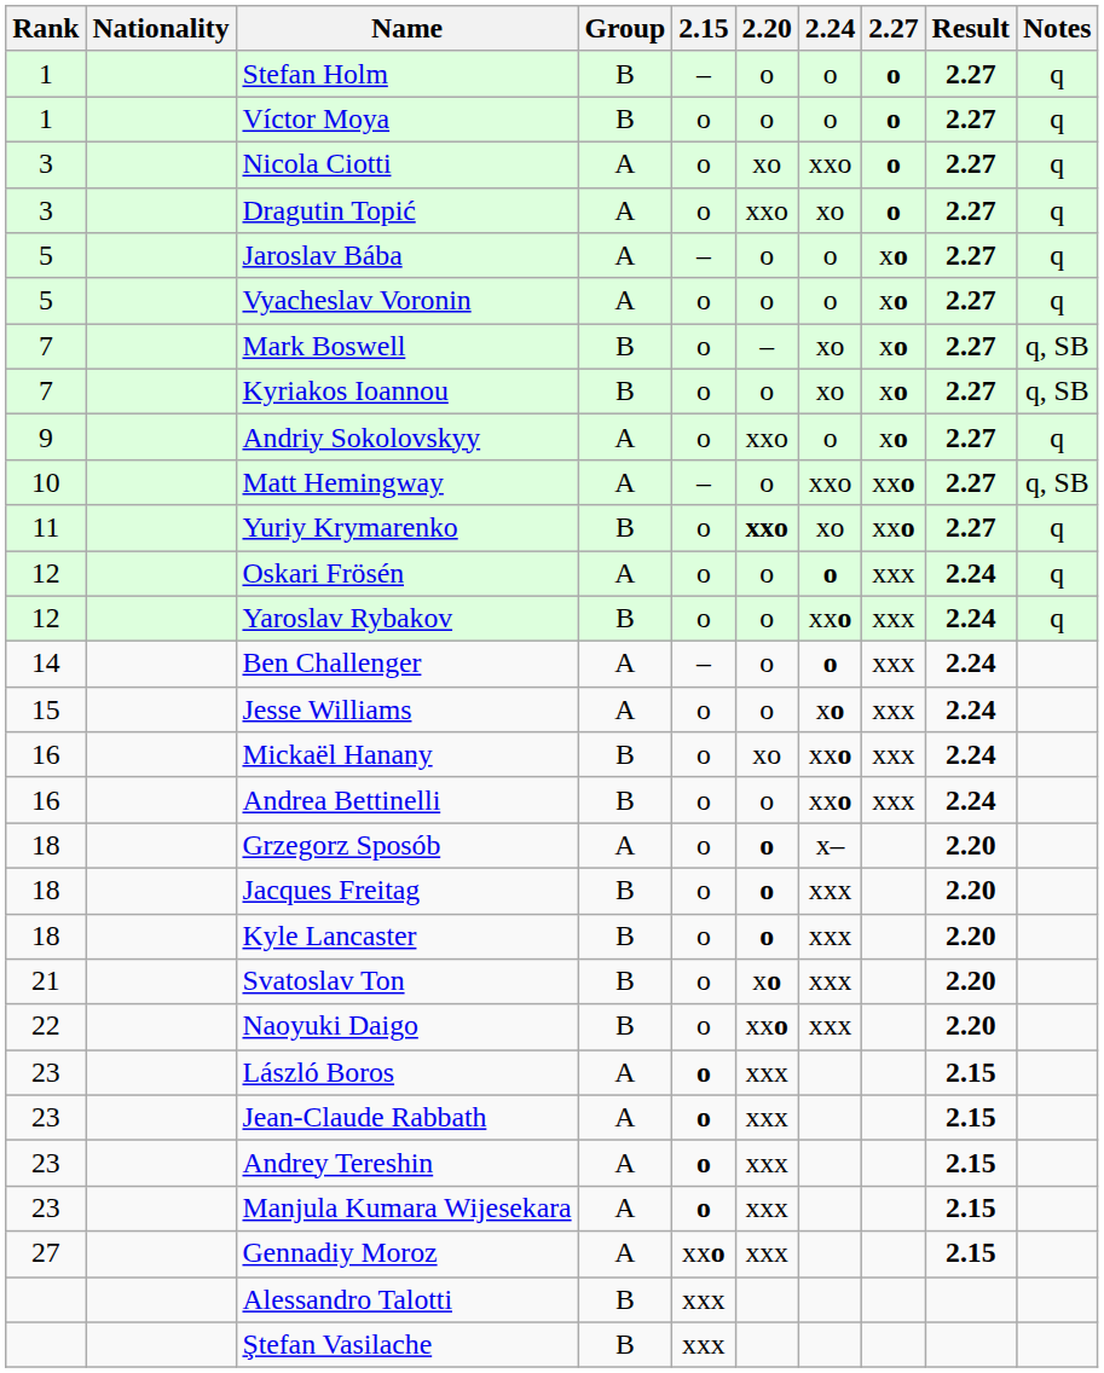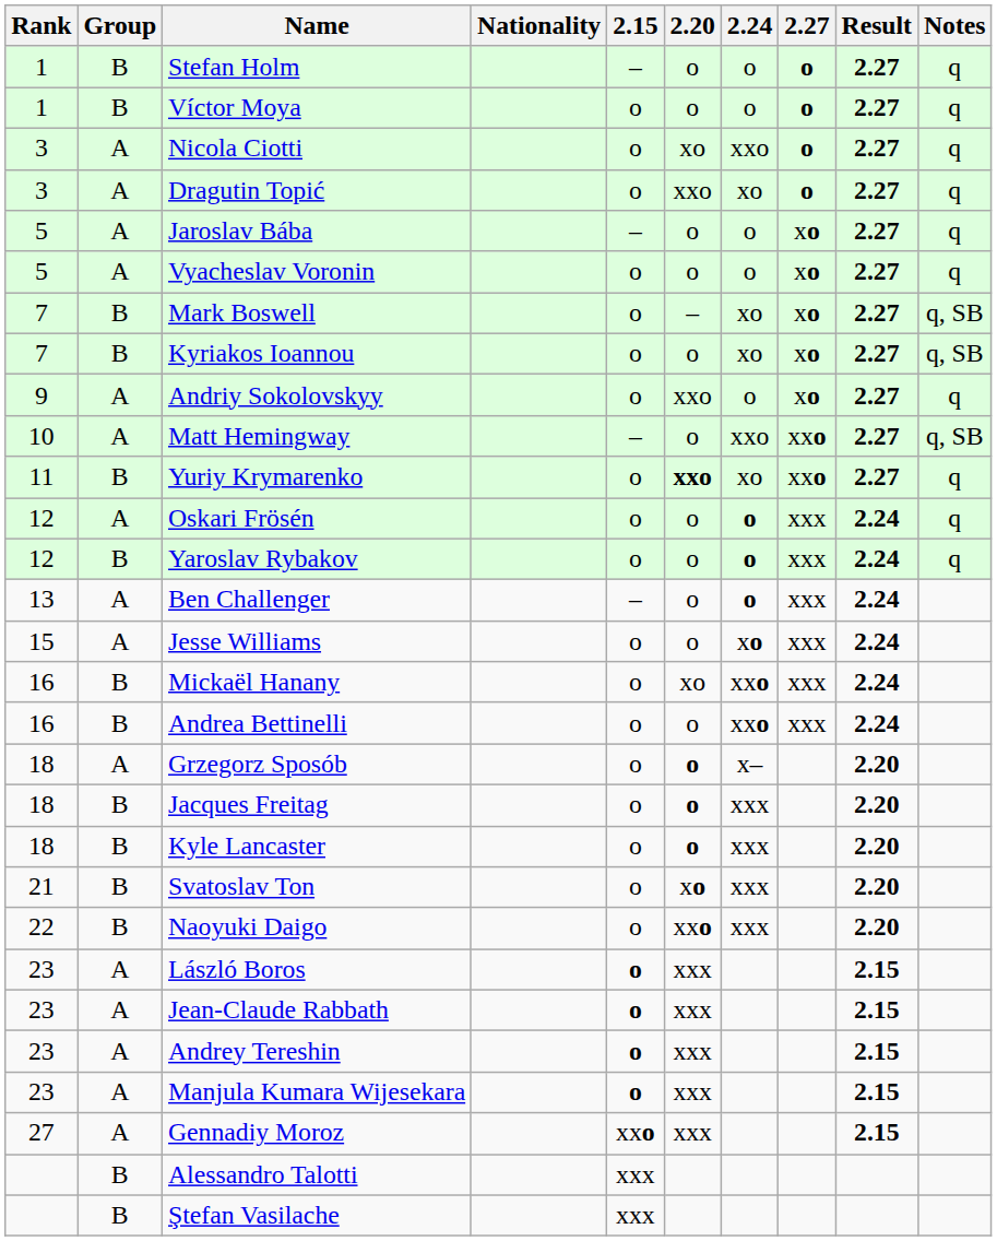 <table class="wikitable sortable" style="text-align:center">
 <tr>
 <th>Rank</th>
+<th>Group</th>
+<th>Name</th>
 <th>Nationality</th>
-<th>Name</th>
-<th>Group</th>
 <th>2.15</th>
 <th>2.20</th>
 <th>2.24</th>
 <th>2.27</th>
 <th>Result</th>
 <th>Notes</th>
 </tr>
 <tr bgcolor=ddffdd>
 <td>1</td>
+<td>B</td>
+<td align=left><a href='#'>Stefan Holm</a></td>
 <td align=left></td>
-<td align=left><a href='#'>Stefan Holm</a></td>
-<td>B</td>
 <td>–</td>
 <td>o</td>
 <td>o</td>
 <td><strong>o</strong></td>
 <td><strong>2.27</strong></td>
 <td>q</td>
 </tr>
 <tr bgcolor=ddffdd>
 <td>1</td>
+<td>B</td>
+<td align=left><a href='#'>Víctor Moya</a></td>
 <td align=left></td>
-<td align=left><a href='#'>Víctor Moya</a></td>
-<td>B</td>
 <td>o</td>
 <td>o</td>
 <td>o</td>
 <td><strong>o</strong></td>
 <td><strong>2.27</strong></td>
 <td>q</td>
 </tr>
 <tr bgcolor=ddffdd>
 <td>3</td>
+<td>A</td>
+<td align=left><a href='#'>Nicola Ciotti</a></td>
 <td align=left></td>
-<td align=left><a href='#'>Nicola Ciotti</a></td>
-<td>A</td>
 <td>o</td>
 <td>xo</td>
 <td>xxo</td>
 <td><strong>o</strong></td>
 <td><strong>2.27</strong></td>
 <td>q</td>
 </tr>
 <tr bgcolor=ddffdd>
 <td>3</td>
+<td>A</td>
+<td align=left><a href='#'>Dragutin Topić</a></td>
 <td align=left></td>
-<td align=left><a href='#'>Dragutin Topić</a></td>
-<td>A</td>
 <td>o</td>
 <td>xxo</td>
 <td>xo</td>
 <td><strong>o</strong></td>
 <td><strong>2.27</strong></td>
 <td>q</td>
 </tr>
 <tr bgcolor=ddffdd>
 <td>5</td>
+<td>A</td>
+<td align=left><a href='#'>Jaroslav Bába</a></td>
 <td align=left></td>
-<td align=left><a href='#'>Jaroslav Bába</a></td>
-<td>A</td>
 <td>–</td>
 <td>o</td>
 <td>o</td>
 <td>x<strong>o</strong></td>
 <td><strong>2.27</strong></td>
 <td>q</td>
 </tr>
 <tr bgcolor=ddffdd>
 <td>5</td>
+<td>A</td>
+<td align=left><a href='#'>Vyacheslav Voronin</a></td>
 <td align=left></td>
-<td align=left><a href='#'>Vyacheslav Voronin</a></td>
-<td>A</td>
 <td>o</td>
 <td>o</td>
 <td>o</td>
 <td>x<strong>o</strong></td>
 <td><strong>2.27</strong></td>
 <td>q</td>
 </tr>
 <tr bgcolor=ddffdd>
 <td>7</td>
+<td>B</td>
+<td align=left><a href='#'>Mark Boswell</a></td>
 <td align=left></td>
-<td align=left><a href='#'>Mark Boswell</a></td>
-<td>B</td>
 <td>o</td>
 <td>–</td>
 <td>xo</td>
 <td>x<strong>o</strong></td>
 <td><strong>2.27</strong></td>
 <td>q, SB</td>
 </tr>
 <tr bgcolor=ddffdd>
 <td>7</td>
+<td>B</td>
+<td align=left><a href='#'>Kyriakos Ioannou</a></td>
 <td align=left></td>
-<td align=left><a href='#'>Kyriakos Ioannou</a></td>
-<td>B</td>
 <td>o</td>
 <td>o</td>
 <td>xo</td>
 <td>x<strong>o</strong></td>
 <td><strong>2.27</strong></td>
 <td>q, SB</td>
 </tr>
 <tr bgcolor=ddffdd>
 <td>9</td>
+<td>A</td>
+<td align=left><a href='#'>Andriy Sokolovskyy</a></td>
 <td align=left></td>
-<td align=left><a href='#'>Andriy Sokolovskyy</a></td>
-<td>A</td>
 <td>o</td>
 <td>xxo</td>
 <td>o</td>
 <td>x<strong>o</strong></td>
 <td><strong>2.27</strong></td>
 <td>q</td>
 </tr>
 <tr bgcolor=ddffdd>
 <td>10</td>
+<td>A</td>
+<td align=left><a href='#'>Matt Hemingway</a></td>
 <td align=left></td>
-<td align=left><a href='#'>Matt Hemingway</a></td>
-<td>A</td>
 <td>–</td>
 <td>o</td>
 <td>xxo</td>
 <td>xx<strong>o</strong></td>
 <td><strong>2.27</strong></td>
 <td>q, SB</td>
 </tr>
 <tr bgcolor=ddffdd>
 <td>11</td>
+<td>B</td>
+<td align=left><a href='#'>Yuriy Krymarenko</a></td>
 <td align=left></td>
-<td align=left><a href='#'>Yuriy Krymarenko</a></td>
-<td>B</td>
 <td>o</td>
 <td><strong>xxo</strong></td>
 <td>xo</td>
 <td>xx<strong>o</strong></td>
 <td><strong>2.27</strong></td>
 <td>q</td>
 </tr>
 <tr bgcolor=ddffdd>
 <td>12</td>
+<td>A</td>
+<td align=left><a href='#'>Oskari Frösén</a></td>
 <td align=left></td>
-<td align=left><a href='#'>Oskari Frösén</a></td>
-<td>A</td>
 <td>o</td>
 <td>o</td>
 <td><strong>o</strong></td>
 <td>xxx</td>
 <td><strong>2.24</strong></td>
 <td>q</td>
 </tr>
 <tr bgcolor=ddffdd>
 <td>12</td>
+<td>B</td>
+<td align=left><a href='#'>Yaroslav Rybakov</a></td>
 <td align=left></td>
-<td align=left><a href='#'>Yaroslav Rybakov</a></td>
-<td>B</td>
 <td>o</td>
 <td>o</td>
-<td>xx<strong>o</strong></td>
+<td><strong>o</strong></td>
 <td>xxx</td>
 <td><strong>2.24</strong></td>
 <td>q</td>
 </tr>
 <tr>
-<td>14</td>
+<td>13</td>
+<td>A</td>
+<td align=left><a href='#'>Ben Challenger</a></td>
 <td align=left></td>
-<td align=left><a href='#'>Ben Challenger</a></td>
-<td>A</td>
 <td>–</td>
 <td>o</td>
 <td><strong>o</strong></td>
 <td>xxx</td>
 <td><strong>2.24</strong></td>
 <td></td>
 </tr>
 <tr>
 <td>15</td>
+<td>A</td>
+<td align=left><a href='#'>Jesse Williams</a></td>
 <td align=left></td>
-<td align=left><a href='#'>Jesse Williams</a></td>
-<td>A</td>
 <td>o</td>
 <td>o</td>
 <td>x<strong>o</strong></td>
 <td>xxx</td>
 <td><strong>2.24</strong></td>
 <td></td>
 </tr>
 <tr>
 <td>16</td>
+<td>B</td>
+<td align=left><a href='#'>Mickaël Hanany</a></td>
 <td align=left></td>
-<td align=left><a href='#'>Mickaël Hanany</a></td>
-<td>B</td>
 <td>o</td>
 <td>xo</td>
 <td>xx<strong>o</strong></td>
 <td>xxx</td>
 <td><strong>2.24</strong></td>
 <td></td>
 </tr>
 <tr>
 <td>16</td>
+<td>B</td>
+<td align=left><a href='#'>Andrea Bettinelli</a></td>
 <td align=left></td>
-<td align=left><a href='#'>Andrea Bettinelli</a></td>
-<td>B</td>
 <td>o</td>
 <td>o</td>
 <td>xx<strong>o</strong></td>
 <td>xxx</td>
 <td><strong>2.24</strong></td>
 <td></td>
 </tr>
 <tr>
 <td>18</td>
+<td>A</td>
+<td align=left><a href='#'>Grzegorz Sposób</a></td>
 <td align=left></td>
-<td align=left><a href='#'>Grzegorz Sposób</a></td>
-<td>A</td>
 <td>o</td>
 <td><strong>o</strong></td>
 <td>x–</td>
 <td></td>
 <td><strong>2.20</strong></td>
 <td></td>
 </tr>
 <tr>
 <td>18</td>
+<td>B</td>
+<td align=left><a href='#'>Jacques Freitag</a></td>
 <td align=left></td>
-<td align=left><a href='#'>Jacques Freitag</a></td>
-<td>B</td>
 <td>o</td>
 <td><strong>o</strong></td>
 <td>xxx</td>
 <td></td>
 <td><strong>2.20</strong></td>
 <td></td>
 </tr>
 <tr>
 <td>18</td>
+<td>B</td>
+<td align=left><a href='#'>Kyle Lancaster</a></td>
 <td align=left></td>
-<td align=left><a href='#'>Kyle Lancaster</a></td>
-<td>B</td>
 <td>o</td>
 <td><strong>o</strong></td>
 <td>xxx</td>
 <td></td>
 <td><strong>2.20</strong></td>
 <td></td>
 </tr>
 <tr>
 <td>21</td>
+<td>B</td>
+<td align=left><a href='#'>Svatoslav Ton</a></td>
 <td align=left></td>
-<td align=left><a href='#'>Svatoslav Ton</a></td>
-<td>B</td>
 <td>o</td>
 <td>x<strong>o</strong></td>
 <td>xxx</td>
 <td></td>
 <td><strong>2.20</strong></td>
 <td></td>
 </tr>
 <tr>
 <td>22</td>
+<td>B</td>
+<td align=left><a href='#'>Naoyuki Daigo</a></td>
 <td align=left></td>
-<td align=left><a href='#'>Naoyuki Daigo</a></td>
-<td>B</td>
 <td>o</td>
 <td>xx<strong>o</strong></td>
 <td>xxx</td>
 <td></td>
 <td><strong>2.20</strong></td>
 <td></td>
 </tr>
 <tr>
 <td>23</td>
+<td>A</td>
+<td align=left><a href='#'>László Boros</a></td>
 <td align=left></td>
-<td align=left><a href='#'>László Boros</a></td>
-<td>A</td>
 <td><strong>o</strong></td>
 <td>xxx</td>
 <td></td>
 <td></td>
 <td><strong>2.15</strong></td>
 <td></td>
 </tr>
 <tr>
 <td>23</td>
+<td>A</td>
+<td align=left><a href='#'>Jean-Claude Rabbath</a></td>
 <td align=left></td>
-<td align=left><a href='#'>Jean-Claude Rabbath</a></td>
-<td>A</td>
 <td><strong>o</strong></td>
 <td>xxx</td>
 <td></td>
 <td></td>
 <td><strong>2.15</strong></td>
 <td></td>
 </tr>
 <tr>
 <td>23</td>
+<td>A</td>
+<td align=left><a href='#'>Andrey Tereshin</a></td>
 <td align=left></td>
-<td align=left><a href='#'>Andrey Tereshin</a></td>
-<td>A</td>
 <td><strong>o</strong></td>
 <td>xxx</td>
 <td></td>
 <td></td>
 <td><strong>2.15</strong></td>
 <td></td>
 </tr>
 <tr>
 <td>23</td>
+<td>A</td>
+<td align=left><a href='#'>Manjula Kumara Wijesekara</a></td>
 <td align=left></td>
-<td align=left><a href='#'>Manjula Kumara Wijesekara</a></td>
-<td>A</td>
 <td><strong>o</strong></td>
 <td>xxx</td>
 <td></td>
 <td></td>
 <td><strong>2.15</strong></td>
 <td></td>
 </tr>
 <tr>
 <td>27</td>
+<td>A</td>
+<td align=left><a href='#'>Gennadiy Moroz</a></td>
 <td align=left></td>
-<td align=left><a href='#'>Gennadiy Moroz</a></td>
-<td>A</td>
 <td>xx<strong>o</strong></td>
 <td>xxx</td>
 <td></td>
 <td></td>
 <td><strong>2.15</strong></td>
 <td></td>
 </tr>
 <tr>
 <td></td>
+<td>B</td>
+<td align=left><a href='#'>Alessandro Talotti</a></td>
 <td align=left></td>
-<td align=left><a href='#'>Alessandro Talotti</a></td>
-<td>B</td>
 <td>xxx</td>
 <td></td>
 <td></td>
 <td></td>
 <td><strong></strong></td>
 <td></td>
 </tr>
 <tr>
 <td></td>
+<td>B</td>
+<td align=left><a href='#'>Ştefan Vasilache</a></td>
 <td align=left></td>
-<td align=left><a href='#'>Ştefan Vasilache</a></td>
-<td>B</td>
 <td>xxx</td>
 <td></td>
 <td></td>
 <td></td>
 <td><strong></strong></td>
 <td></td>
 </tr>
 </table>
